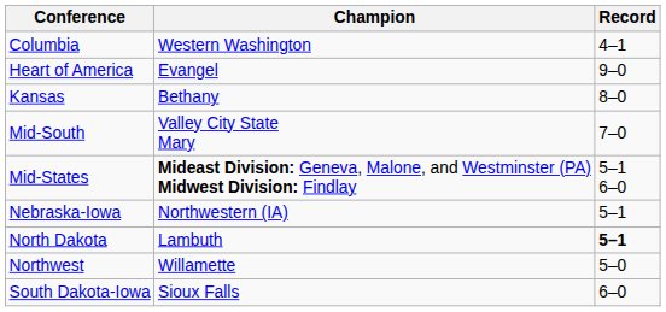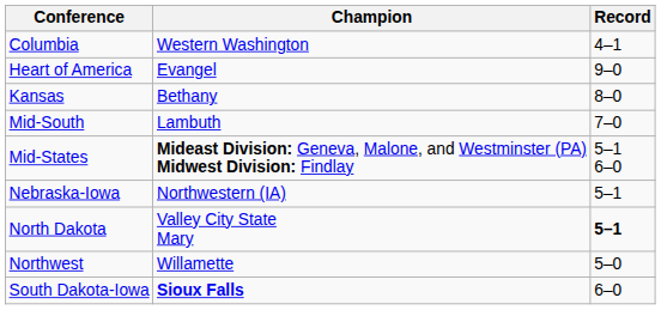 <table class="wikitable">
 <tr>
 <th>Conference</th>
 <th>Champion</th>
 <th>Record</th>
 </tr>
 <tr>
 <td><a href='#'>Columbia</a></td>
 <td><a href='#'>Western Washington</a></td>
 <td>4–1</td>
 </tr>
 <tr>
 <td><a href='#'>Heart of America</a></td>
 <td><a href='#'>Evangel</a></td>
 <td>9–0</td>
 </tr>
 <tr>
 <td><a href='#'>Kansas</a></td>
 <td><a href='#'>Bethany</a></td>
 <td>8–0</td>
 </tr>
 <tr>
 <td><a href='#'>Mid-South</a></td>
-<td><a href='#'>Valley City State</a><br><a href='#'>Mary</a></td>
+<td><a href='#'>Lambuth</a></td>
 <td>7–0</td>
 </tr>
 <tr>
 <td><a href='#'>Mid-States</a></td>
 <td><strong>Mideast Division:</strong> <a href='#'>Geneva</a>, <a href='#'>Malone</a>, and <a href='#'>Westminster (PA)</a><br><strong>Midwest Division:</strong> <a href='#'>Findlay</a></td>
 <td>5–1<br>6–0</td>
 </tr>
 <tr>
 <td><a href='#'>Nebraska-Iowa</a></td>
 <td><a href='#'>Northwestern (IA)</a></td>
 <td>5–1</td>
 </tr>
 <tr>
 <td><a href='#'>North Dakota</a></td>
-<td><a href='#'>Lambuth</a></td>
+<td><a href='#'>Valley City State</a><br><a href='#'>Mary</a></td>
 <td><strong>5–1</strong></td>
 </tr>
 <tr>
 <td><a href='#'>Northwest</a></td>
 <td><a href='#'>Willamette</a></td>
 <td>5–0</td>
 </tr>
 <tr>
 <td><a href='#'>South Dakota-Iowa</a></td>
-<td><a href='#'>Sioux Falls</a></td>
+<td><strong><a href='#'>Sioux Falls</a></strong></td>
 <td>6–0</td>
 </tr>
 </table>
